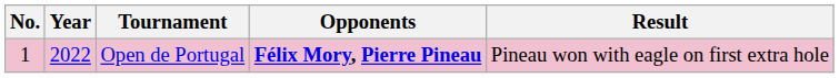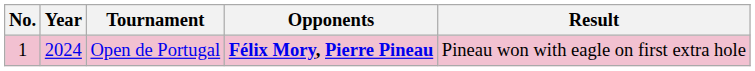 <table class="wikitable" style="font-size:95%;">
 <tr>
 <th>No.</th>
 <th>Year</th>
 <th>Tournament</th>
 <th>Opponents</th>
 <th>Result</th>
 </tr>
 <tr style="background:#F2C1D1;">
 <td align=center>1</td>
-<td><a href='#'>2022</a></td>
+<td><a href='#'>2024</a></td>
 <td><a href='#'>Open de Portugal</a></td>
 <td><strong> <a href='#'>Félix Mory</a>,  <a href='#'>Pierre Pineau</a></strong></td>
 <td>Pineau won with eagle on first extra hole</td>
 </tr>
 </table>
